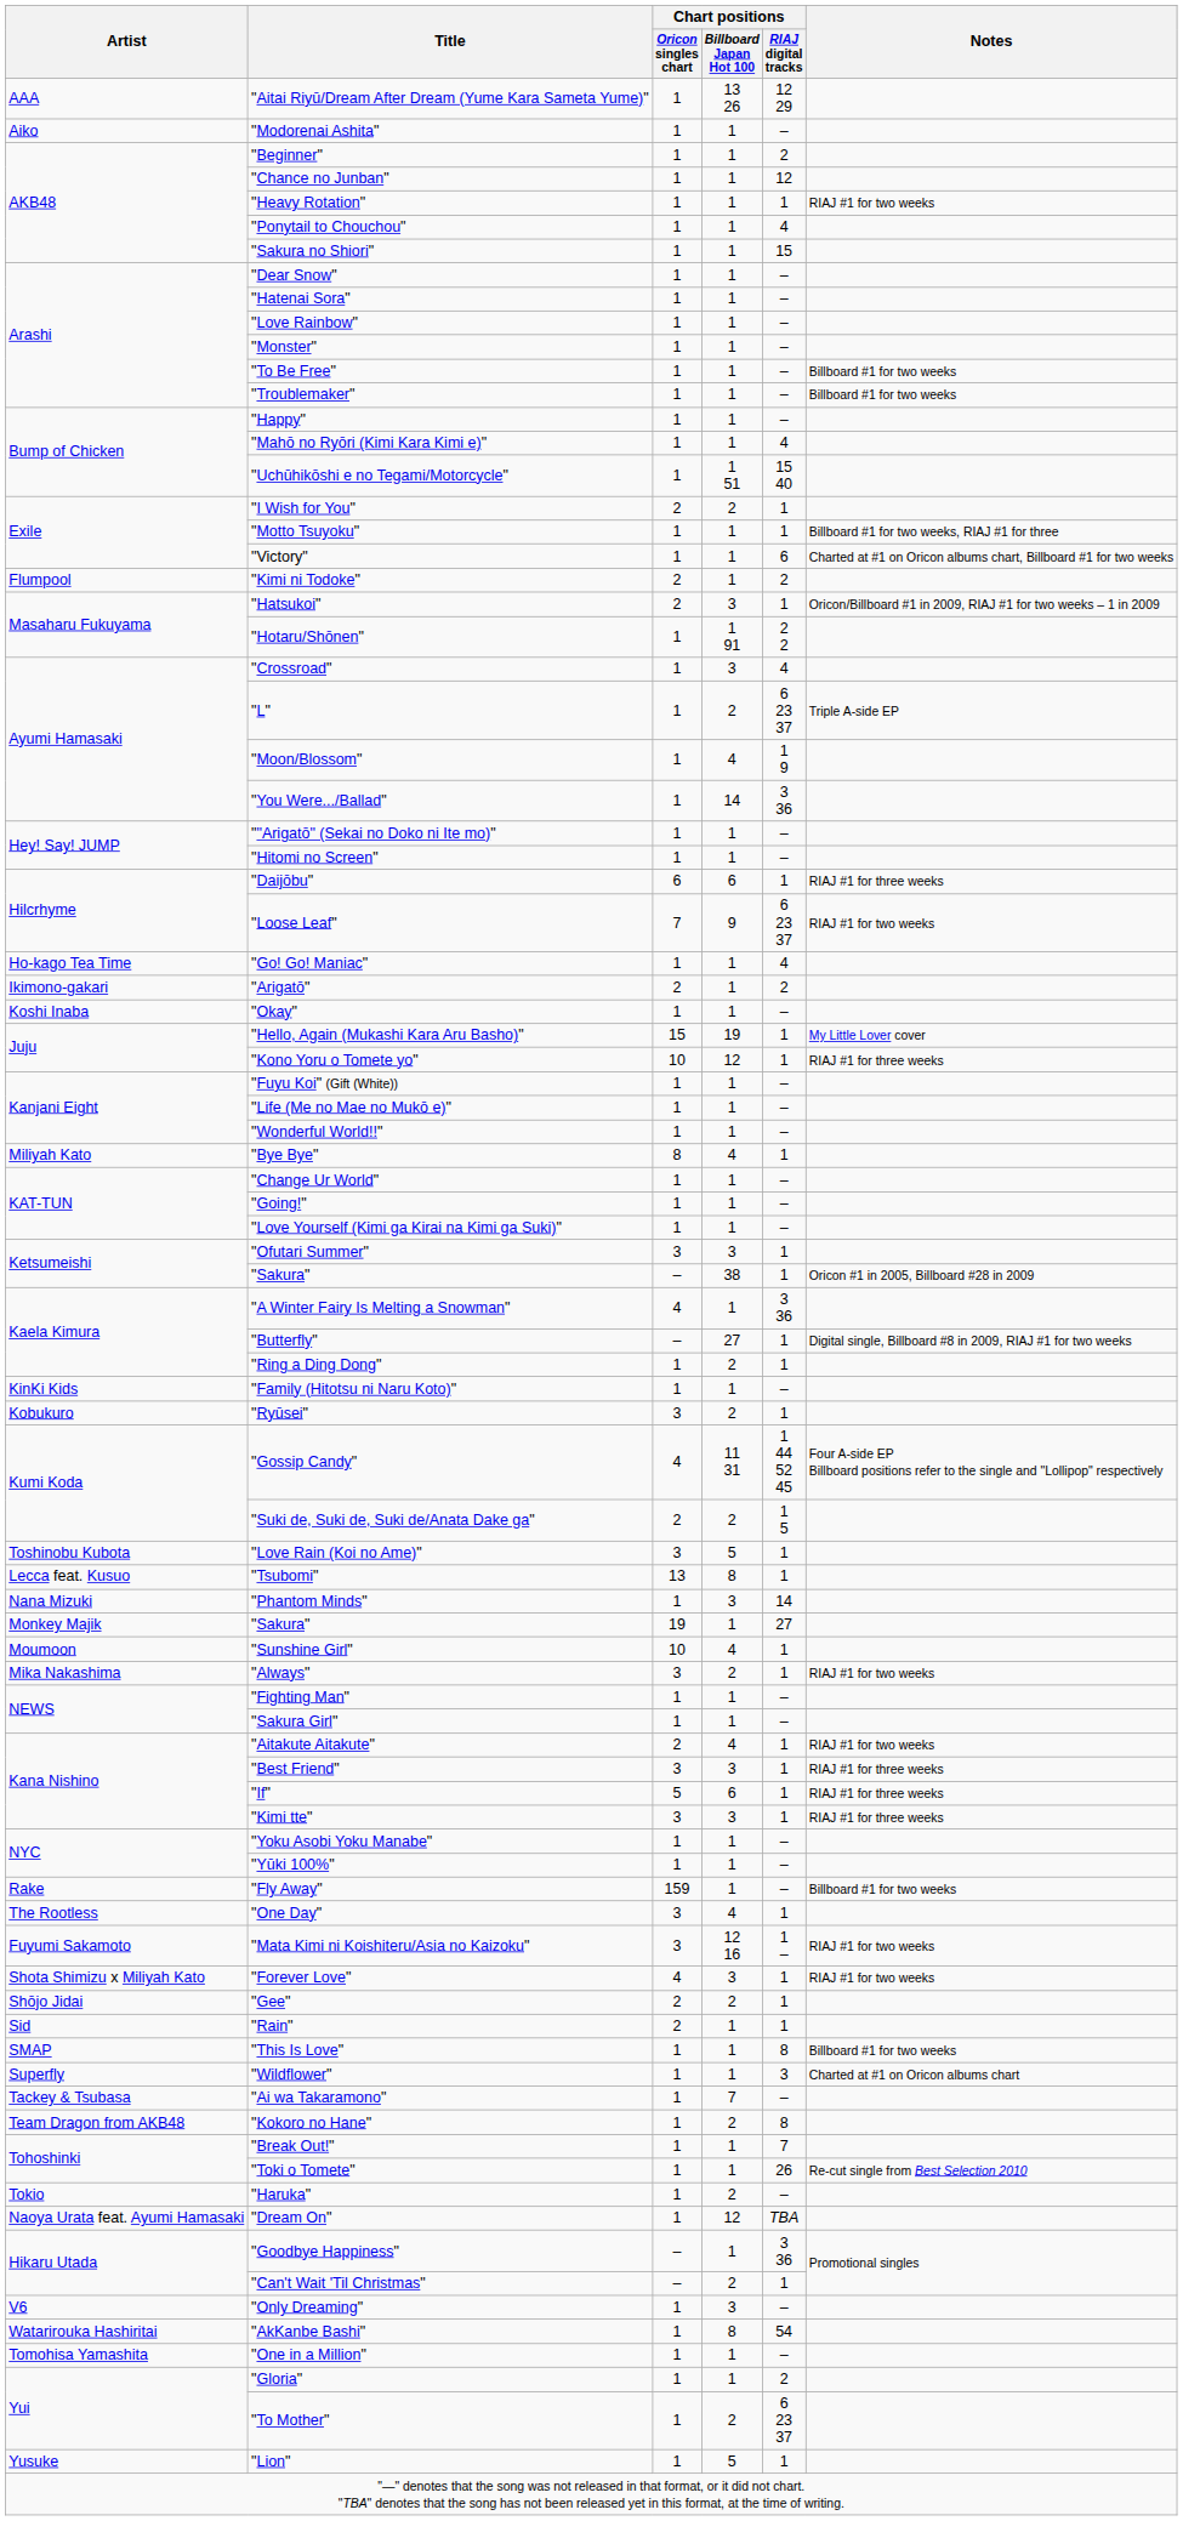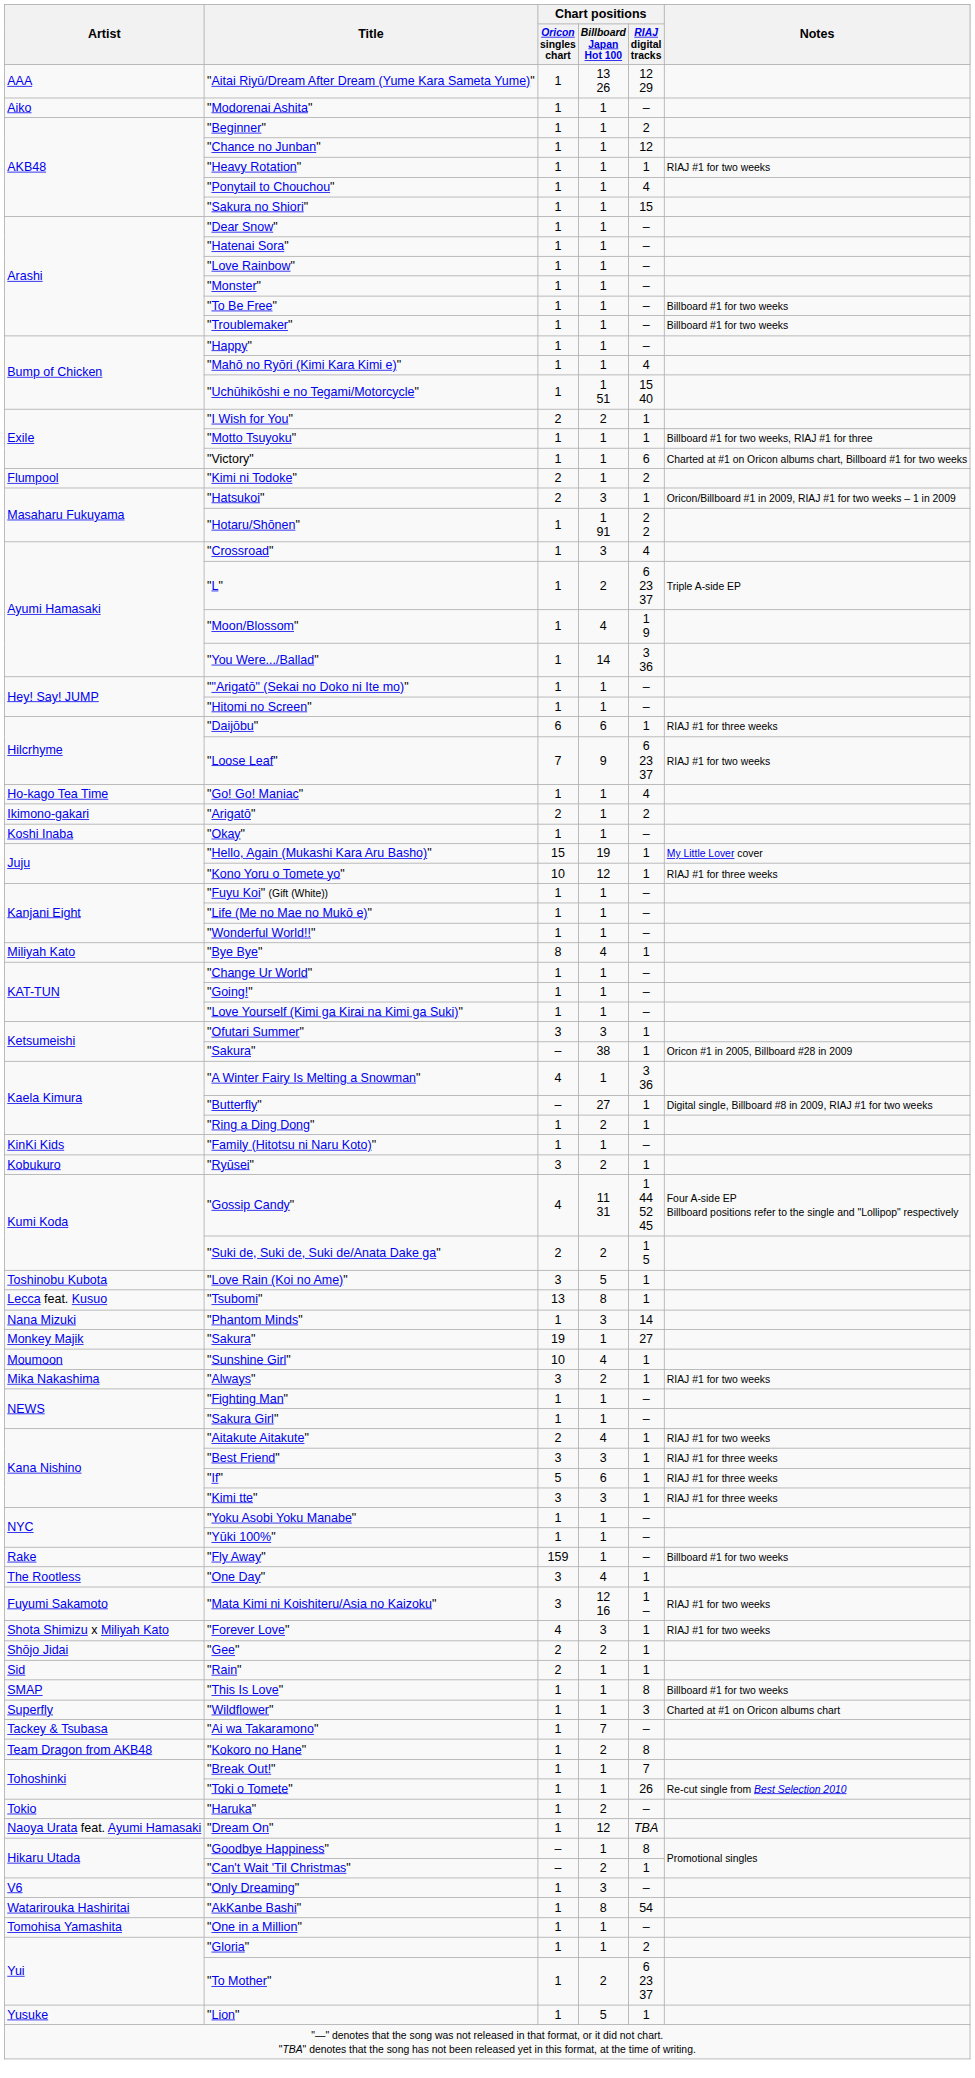 <table class="wikitable" style="text-align:center">
 <tr bgcolor="#CCCCCC">
 <th rowspan="2">Artist</th>
 <th rowspan="2">Title</th>
 <th colspan="3">Chart positions</th>
 <th rowspan="2">Notes</th>
 </tr>
 <tr style="font-size:smaller;">
 <th width="35"><em><a href='#'>Oricon</a></em> singles chart<br></th>
 <th width="35"><em>Billboard</em> <a href='#'>Japan Hot 100</a><br></th>
 <th width="35"><em><a href='#'>RIAJ</a></em> digital tracks<br></th>
 </tr>
 <tr>
 <td align="left"><a href='#'>AAA</a></td>
 <td align="left">"<a href='#'>Aitai Riyū/Dream After Dream (Yume Kara Sameta Yume)</a>"</td>
 <td>1</td>
 <td>13<br>26</td>
 <td>12<br>29</td>
 <td></td>
 </tr>
 <tr>
 <td align="left"><a href='#'>Aiko</a></td>
 <td align="left">"<a href='#'>Modorenai Ashita</a>"</td>
 <td>1</td>
 <td>1</td>
 <td>–</td>
 <td></td>
 </tr>
 <tr>
 <td align="left" rowspan="5"><a href='#'>AKB48</a></td>
 <td align="left">"<a href='#'>Beginner</a>"</td>
 <td>1</td>
 <td>1</td>
 <td>2</td>
 <td align="left"></td>
 </tr>
 <tr>
 <td align="left">"<a href='#'>Chance no Junban</a>"</td>
 <td>1</td>
 <td>1</td>
 <td>12</td>
 <td align="left"></td>
 </tr>
 <tr>
 <td align="left">"<a href='#'>Heavy Rotation</a>"</td>
 <td>1</td>
 <td>1</td>
 <td>1</td>
 <td align="left"><small>RIAJ #1 for two weeks</small></td>
 </tr>
 <tr>
 <td align="left">"<a href='#'>Ponytail to Chouchou</a>"</td>
 <td>1</td>
 <td>1</td>
 <td>4</td>
 <td></td>
 </tr>
 <tr>
 <td align="left">"<a href='#'>Sakura no Shiori</a>"</td>
 <td>1</td>
 <td>1</td>
 <td>15</td>
 <td></td>
 </tr>
 <tr>
 <td align="left" rowspan="6"><a href='#'>Arashi</a></td>
 <td align="left">"<a href='#'>Dear Snow</a>"</td>
 <td>1</td>
 <td>1</td>
 <td>–</td>
 <td align="left"></td>
 </tr>
 <tr>
 <td align="left">"<a href='#'>Hatenai Sora</a>"</td>
 <td>1</td>
 <td>1</td>
 <td>–</td>
 <td align="left"></td>
 </tr>
 <tr>
 <td align="left">"<a href='#'>Love Rainbow</a>"</td>
 <td>1</td>
 <td>1</td>
 <td>–</td>
 <td align="left"></td>
 </tr>
 <tr>
 <td align="left">"<a href='#'>Monster</a>"</td>
 <td>1</td>
 <td>1</td>
 <td>–</td>
 <td align="left"></td>
 </tr>
 <tr>
 <td align="left">"<a href='#'>To Be Free</a>"</td>
 <td>1</td>
 <td>1</td>
 <td>–</td>
 <td align="left"><small>Billboard #1 for two weeks</small></td>
 </tr>
 <tr>
 <td align="left">"<a href='#'>Troublemaker</a>"</td>
 <td>1</td>
 <td>1</td>
 <td>–</td>
 <td align="left"><small>Billboard #1 for two weeks</small></td>
 </tr>
 <tr>
 <td align="left" rowspan="3"><a href='#'>Bump of Chicken</a></td>
 <td align="left">"<a href='#'>Happy</a>"</td>
 <td>1</td>
 <td>1</td>
 <td>–</td>
 <td align="left"></td>
 </tr>
 <tr>
 <td align="left">"<a href='#'>Mahō no Ryōri (Kimi Kara Kimi e)</a>"</td>
 <td>1</td>
 <td>1</td>
 <td>4</td>
 <td align="left"></td>
 </tr>
 <tr>
 <td align="left">"<a href='#'>Uchūhikōshi e no Tegami/Motorcycle</a>"</td>
 <td>1</td>
 <td>1<br>51</td>
 <td>15<br>40</td>
 <td align="left"></td>
 </tr>
 <tr>
 <td align="left" rowspan="3"><a href='#'>Exile</a></td>
 <td align="left">"<a href='#'>I Wish for You</a>"</td>
 <td>2</td>
 <td>2</td>
 <td>1</td>
 <td align="left"></td>
 </tr>
 <tr>
 <td align="left">"<a href='#'>Motto Tsuyoku</a>"</td>
 <td>1</td>
 <td>1</td>
 <td>1</td>
 <td align="left"><small>Billboard #1 for two weeks, RIAJ #1 for three</small></td>
 </tr>
 <tr>
 <td align="left">"Victory"</td>
 <td>1</td>
 <td>1</td>
 <td>6</td>
 <td align="left"><small>Charted at #1 on Oricon albums chart, Billboard #1 for two weeks</small></td>
 </tr>
 <tr>
 <td align="left"><a href='#'>Flumpool</a></td>
 <td align="left">"<a href='#'>Kimi ni Todoke</a>"</td>
 <td>2</td>
 <td>1</td>
 <td>2</td>
 <td align="left"></td>
 </tr>
 <tr>
 <td align="left" rowspan="2"><a href='#'>Masaharu Fukuyama</a></td>
 <td align="left">"<a href='#'>Hatsukoi</a>"</td>
 <td>2</td>
 <td>3</td>
 <td>1</td>
 <td align="left"><small>Oricon/Billboard #1 in 2009, RIAJ #1 for two weeks – 1 in 2009</small></td>
 </tr>
 <tr>
 <td align="left">"<a href='#'>Hotaru/Shōnen</a>"</td>
 <td>1</td>
 <td>1<br>91</td>
 <td>2<br>2</td>
 <td align="left"></td>
 </tr>
 <tr>
 <td align="left" rowspan="4"><a href='#'>Ayumi Hamasaki</a></td>
 <td align="left">"<a href='#'>Crossroad</a>"</td>
 <td>1</td>
 <td>3</td>
 <td>4</td>
 <td></td>
 </tr>
 <tr>
 <td align="left">"<a href='#'>L</a>"</td>
 <td>1</td>
 <td>2</td>
 <td>6<br>23<br>37</td>
 <td align="left"><small>Triple A-side EP</small></td>
 </tr>
 <tr>
 <td align="left">"<a href='#'>Moon/Blossom</a>"</td>
 <td>1</td>
 <td>4</td>
 <td>1<br>9</td>
 <td></td>
 </tr>
 <tr>
 <td align="left">"<a href='#'>You Were.../Ballad</a>"</td>
 <td>1</td>
 <td>14</td>
 <td>3<br>36</td>
 <td></td>
 </tr>
 <tr>
 <td align="left" rowspan="2"><a href='#'>Hey! Say! JUMP</a></td>
 <td align="left">"<a href='#'>"Arigatō" (Sekai no Doko ni Ite mo)</a>"</td>
 <td>1</td>
 <td>1</td>
 <td>–</td>
 <td></td>
 </tr>
 <tr>
 <td align="left">"<a href='#'>Hitomi no Screen</a>"</td>
 <td>1</td>
 <td>1</td>
 <td>–</td>
 <td></td>
 </tr>
 <tr>
 <td align="left" rowspan="2"><a href='#'>Hilcrhyme</a></td>
 <td align="left">"<a href='#'>Daijōbu</a>"</td>
 <td>6</td>
 <td>6</td>
 <td>1</td>
 <td align="left"><small>RIAJ #1 for three weeks</small></td>
 </tr>
 <tr>
 <td align="left">"<a href='#'>Loose Leaf</a>"</td>
 <td>7</td>
 <td>9</td>
 <td>6<br>23<br>37</td>
 <td align="left"><small>RIAJ #1 for two weeks</small></td>
 </tr>
 <tr>
 <td align="left"><a href='#'>Ho-kago Tea Time</a></td>
 <td align="left">"<a href='#'>Go! Go! Maniac</a>"</td>
 <td>1</td>
 <td>1</td>
 <td>4</td>
 <td align="left"></td>
 </tr>
 <tr>
 <td align="left"><a href='#'>Ikimono-gakari</a></td>
 <td align="left">"<a href='#'>Arigatō</a>"</td>
 <td>2</td>
 <td>1</td>
 <td>2</td>
 <td align="left"></td>
 </tr>
 <tr>
 <td align="left"><a href='#'>Koshi Inaba</a></td>
 <td align="left">"<a href='#'>Okay</a>"</td>
 <td>1</td>
 <td>1</td>
 <td>–</td>
 <td align="left"></td>
 </tr>
 <tr>
 <td align="left" rowspan="2"><a href='#'>Juju</a></td>
 <td align="left">"<a href='#'>Hello, Again (Mukashi Kara Aru Basho)</a>"</td>
 <td>15</td>
 <td>19</td>
 <td>1</td>
 <td align="left"><small><a href='#'>My Little Lover</a> cover</small></td>
 </tr>
 <tr>
 <td align="left">"<a href='#'>Kono Yoru o Tomete yo</a>"</td>
 <td>10</td>
 <td>12</td>
 <td>1</td>
 <td align="left"><small>RIAJ #1 for three weeks</small></td>
 </tr>
 <tr>
 <td align="left" rowspan="3"><a href='#'>Kanjani Eight</a></td>
 <td align="left">"<a href='#'>Fuyu Koi</a>" <small>(Gift (White))</small></td>
 <td>1</td>
 <td>1</td>
 <td>–</td>
 <td></td>
 </tr>
 <tr>
 <td align="left">"<a href='#'>Life (Me no Mae no Mukō e)</a>"</td>
 <td>1</td>
 <td>1</td>
 <td>–</td>
 <td align="left"></td>
 </tr>
 <tr>
 <td align="left">"<a href='#'>Wonderful World!!</a>"</td>
 <td>1</td>
 <td>1</td>
 <td>–</td>
 <td align="left"></td>
 </tr>
 <tr>
 <td align="left"><a href='#'>Miliyah Kato</a></td>
 <td align="left">"<a href='#'>Bye Bye</a>"</td>
 <td>8</td>
 <td>4</td>
 <td>1</td>
 <td align="left"></td>
 </tr>
 <tr>
 <td align="left" rowspan="3"><a href='#'>KAT-TUN</a></td>
 <td align="left">"<a href='#'>Change Ur World</a>"</td>
 <td>1</td>
 <td>1</td>
 <td>–</td>
 <td></td>
 </tr>
 <tr>
 <td align="left">"<a href='#'>Going!</a>"</td>
 <td>1</td>
 <td>1</td>
 <td>–</td>
 <td></td>
 </tr>
 <tr>
 <td align="left">"<a href='#'>Love Yourself (Kimi ga Kirai na Kimi ga Suki)</a>"</td>
 <td>1</td>
 <td>1</td>
 <td>–</td>
 <td></td>
 </tr>
 <tr>
 <td align="left" rowspan="2"><a href='#'>Ketsumeishi</a></td>
 <td align="left">"<a href='#'>Ofutari Summer</a>"</td>
 <td>3</td>
 <td>3</td>
 <td>1</td>
 <td align="left"></td>
 </tr>
 <tr>
 <td align="left">"<a href='#'>Sakura</a>"</td>
 <td>–</td>
 <td>38</td>
 <td>1</td>
 <td align="left"><small>Oricon #1 in 2005, Billboard #28 in 2009</small></td>
 </tr>
 <tr>
 <td align="left" rowspan="3"><a href='#'>Kaela Kimura</a></td>
 <td align="left">"<a href='#'>A Winter Fairy Is Melting a Snowman</a>"</td>
 <td>4</td>
 <td>1</td>
 <td>3<br>36</td>
 <td align="left"></td>
 </tr>
 <tr>
 <td align="left">"<a href='#'>Butterfly</a>"</td>
 <td>–</td>
 <td>27</td>
 <td>1</td>
 <td align="left"><small>Digital single, Billboard #8 in 2009, RIAJ #1 for two weeks</small></td>
 </tr>
 <tr>
 <td align="left">"<a href='#'>Ring a Ding Dong</a>"</td>
 <td>1</td>
 <td>2</td>
 <td>1</td>
 <td align="left"></td>
 </tr>
 <tr>
 <td align="left"><a href='#'>KinKi Kids</a></td>
 <td align="left">"<a href='#'>Family (Hitotsu ni Naru Koto)</a>"</td>
 <td>1</td>
 <td>1</td>
 <td>–</td>
 <td align="left"></td>
 </tr>
 <tr>
 <td align="left"><a href='#'>Kobukuro</a></td>
 <td align="left">"<a href='#'>Ryūsei</a>"</td>
 <td>3</td>
 <td>2</td>
 <td>1</td>
 <td align="left"></td>
 </tr>
 <tr>
 <td align="left" rowspan="2"><a href='#'>Kumi Koda</a></td>
 <td align="left">"<a href='#'>Gossip Candy</a>"</td>
 <td>4</td>
 <td>11<br>31</td>
 <td>1<br>44<br>52<br>45</td>
 <td align="left"><small>Four A-side EP<br>Billboard positions refer to the single and "Lollipop" respectively</small></td>
 </tr>
 <tr>
 <td align="left">"<a href='#'>Suki de, Suki de, Suki de/Anata Dake ga</a>"</td>
 <td>2</td>
 <td>2</td>
 <td>1<br>5</td>
 <td align="left"></td>
 </tr>
 <tr>
 <td align="left"><a href='#'>Toshinobu Kubota</a></td>
 <td align="left">"<a href='#'>Love Rain (Koi no Ame)</a>"</td>
 <td>3</td>
 <td>5</td>
 <td>1</td>
 <td align="left"></td>
 </tr>
 <tr>
 <td align="left"><a href='#'>Lecca</a> feat. <a href='#'>Kusuo</a></td>
 <td align="left">"<a href='#'>Tsubomi</a>"</td>
 <td>13</td>
 <td>8</td>
 <td>1</td>
 <td></td>
 </tr>
 <tr>
 <td align="left"><a href='#'>Nana Mizuki</a></td>
 <td align="left">"<a href='#'>Phantom Minds</a>"</td>
 <td>1</td>
 <td>3</td>
 <td>14</td>
 <td></td>
 </tr>
 <tr>
 <td align="left"><a href='#'>Monkey Majik</a></td>
 <td align="left">"<a href='#'>Sakura</a>"</td>
 <td>19</td>
 <td>1</td>
 <td>27</td>
 <td align="left"></td>
 </tr>
 <tr>
 <td align="left"><a href='#'>Moumoon</a></td>
 <td align="left">"<a href='#'>Sunshine Girl</a>"</td>
 <td>10</td>
 <td>4</td>
 <td>1</td>
 <td align="left"></td>
 </tr>
 <tr>
 <td align="left"><a href='#'>Mika Nakashima</a></td>
 <td align="left">"<a href='#'>Always</a>"</td>
 <td>3</td>
 <td>2</td>
 <td>1</td>
 <td align="left"><small>RIAJ #1 for two weeks</small></td>
 </tr>
 <tr>
 <td align="left" rowspan="2"><a href='#'>NEWS</a></td>
 <td align="left">"<a href='#'>Fighting Man</a>"</td>
 <td>1</td>
 <td>1</td>
 <td>–</td>
 <td align="left"></td>
 </tr>
 <tr>
 <td align="left">"<a href='#'>Sakura Girl</a>"</td>
 <td>1</td>
 <td>1</td>
 <td>–</td>
 <td align="left"></td>
 </tr>
 <tr>
 <td align="left" rowspan="4"><a href='#'>Kana Nishino</a></td>
 <td align="left">"<a href='#'>Aitakute Aitakute</a>"</td>
 <td>2</td>
 <td>4</td>
 <td>1</td>
 <td align="left"><small>RIAJ #1 for two weeks</small></td>
 </tr>
 <tr>
 <td align="left">"<a href='#'>Best Friend</a>"</td>
 <td>3</td>
 <td>3</td>
 <td>1</td>
 <td align="left"><small>RIAJ #1 for three weeks</small></td>
 </tr>
 <tr>
 <td align="left">"<a href='#'>If</a>"</td>
 <td>5</td>
 <td>6</td>
 <td>1</td>
 <td align="left"><small>RIAJ #1 for three weeks</small></td>
 </tr>
 <tr>
 <td align="left">"<a href='#'>Kimi tte</a>"</td>
 <td>3</td>
 <td>3</td>
 <td>1</td>
 <td align="left"><small>RIAJ #1 for three weeks</small></td>
 </tr>
 <tr>
 <td align="left" rowspan="2"><a href='#'>NYC</a></td>
 <td align="left">"<a href='#'>Yoku Asobi Yoku Manabe</a>"</td>
 <td>1</td>
 <td>1</td>
 <td>–</td>
 <td align="left"></td>
 </tr>
 <tr>
 <td align="left">"<a href='#'>Yūki 100%</a>"</td>
 <td>1</td>
 <td>1</td>
 <td>–</td>
 <td align="left"></td>
 </tr>
 <tr>
 <td align="left"><a href='#'>Rake</a></td>
 <td align="left">"<a href='#'>Fly Away</a>"</td>
 <td>159</td>
 <td>1</td>
 <td>–</td>
 <td align="left"><small>Billboard #1 for two weeks</small></td>
 </tr>
 <tr>
 <td align="left"><a href='#'>The Rootless</a></td>
 <td align="left">"<a href='#'>One Day</a>"</td>
 <td>3</td>
 <td>4</td>
 <td>1</td>
 <td align="left"></td>
 </tr>
 <tr>
 <td align="left"><a href='#'>Fuyumi Sakamoto</a></td>
 <td align="left">"<a href='#'>Mata Kimi ni Koishiteru/Asia no Kaizoku</a>"</td>
 <td>3</td>
 <td>12<br>16</td>
 <td>1<br>–</td>
 <td align="left"><small>RIAJ #1 for two weeks</small></td>
 </tr>
 <tr>
 <td align="left"><a href='#'>Shota Shimizu</a> x <a href='#'>Miliyah Kato</a></td>
 <td align="left">"<a href='#'>Forever Love</a>"</td>
 <td>4</td>
 <td>3</td>
 <td>1</td>
 <td align="left"><small>RIAJ #1 for two weeks</small></td>
 </tr>
 <tr>
 <td align="left"><a href='#'>Shōjo Jidai</a></td>
 <td align="left">"<a href='#'>Gee</a>"</td>
 <td>2</td>
 <td>2</td>
 <td>1</td>
 <td align="left"></td>
 </tr>
 <tr>
 <td align="left"><a href='#'>Sid</a></td>
 <td align="left">"<a href='#'>Rain</a>"</td>
 <td>2</td>
 <td>1</td>
 <td>1</td>
 <td align="left"></td>
 </tr>
 <tr>
 <td align="left"><a href='#'>SMAP</a></td>
 <td align="left">"<a href='#'>This Is Love</a>"</td>
 <td>1</td>
 <td>1</td>
 <td>8</td>
 <td align="left"><small>Billboard #1 for two weeks</small></td>
 </tr>
 <tr>
 <td align="left"><a href='#'>Superfly</a></td>
 <td align="left">"<a href='#'>Wildflower</a>"</td>
 <td>1</td>
 <td>1</td>
 <td>3</td>
 <td align="left"><small>Charted at #1 on Oricon albums chart</small></td>
 </tr>
 <tr>
 <td align="left"><a href='#'>Tackey & Tsubasa</a></td>
 <td align="left">"<a href='#'>Ai wa Takaramono</a>"</td>
 <td>1</td>
 <td>7</td>
 <td>–</td>
 <td align="left"></td>
 </tr>
 <tr>
 <td align="left"><a href='#'>Team Dragon from AKB48</a></td>
 <td align="left">"<a href='#'>Kokoro no Hane</a>"</td>
 <td>1</td>
 <td>2</td>
 <td>8</td>
 <td align="left"></td>
 </tr>
 <tr>
 <td align="left" rowspan="2"><a href='#'>Tohoshinki</a></td>
 <td align="left">"<a href='#'>Break Out!</a>"</td>
 <td>1</td>
 <td>1</td>
 <td>7</td>
 <td></td>
 </tr>
 <tr>
 <td align="left">"<a href='#'>Toki o Tomete</a>"</td>
 <td>1</td>
 <td>1</td>
 <td>26</td>
 <td align="left"><small>Re-cut single from <em><a href='#'>Best Selection 2010</a></em></small></td>
 </tr>
 <tr>
 <td align="left"><a href='#'>Tokio</a></td>
 <td align="left">"<a href='#'>Haruka</a>"</td>
 <td>1</td>
 <td>2</td>
 <td>–</td>
 <td align="left"></td>
 </tr>
 <tr>
 <td align="left"><a href='#'>Naoya Urata</a> feat. <a href='#'>Ayumi Hamasaki</a></td>
 <td align="left">"<a href='#'>Dream On</a>"</td>
 <td>1</td>
 <td>12</td>
 <td><em>TBA</em></td>
 <td align="left"></td>
 </tr>
 <tr>
 <td align="left" rowspan="2"><a href='#'>Hikaru Utada</a></td>
 <td align="left">"<a href='#'>Goodbye Happiness</a>"</td>
 <td>–</td>
 <td>1</td>
-<td>3<br>36</td>
+<td>8</td>
 <td align="left" rowspan="2"><small>Promotional singles</small></td>
 </tr>
 <tr>
 <td align="left">"<a href='#'>Can't Wait 'Til Christmas</a>"</td>
 <td>–</td>
 <td>2</td>
 <td>1</td>
 </tr>
 <tr>
 <td align="left"><a href='#'>V6</a></td>
 <td align="left">"<a href='#'>Only Dreaming</a>"</td>
 <td>1</td>
 <td>3</td>
 <td>–</td>
 <td></td>
 </tr>
 <tr>
 <td align="left"><a href='#'>Watarirouka Hashiritai</a></td>
 <td align="left">"<a href='#'>AkKanbe Bashi</a>"</td>
 <td>1</td>
 <td>8</td>
 <td>54</td>
 <td></td>
 </tr>
 <tr>
 <td align="left"><a href='#'>Tomohisa Yamashita</a></td>
 <td align="left">"<a href='#'>One in a Million</a>"</td>
 <td>1</td>
 <td>1</td>
 <td>–</td>
 <td></td>
 </tr>
 <tr>
 <td align="left" rowspan="2"><a href='#'>Yui</a></td>
 <td align="left">"<a href='#'>Gloria</a>"</td>
 <td>1</td>
 <td>1</td>
 <td>2</td>
 <td></td>
 </tr>
 <tr>
 <td align="left">"<a href='#'>To Mother</a>"</td>
 <td>1</td>
 <td>2</td>
 <td>6<br>23<br>37</td>
 <td></td>
 </tr>
 <tr>
 <td align="left"><a href='#'>Yusuke</a></td>
 <td align="left">"<a href='#'>Lion</a>"</td>
 <td>1</td>
 <td>5</td>
 <td>1</td>
 <td></td>
 </tr>
 <tr>
 <td align="center" colspan="6"><small>"—" denotes that the song was not released in that format, or it did not chart.<br>"<em>TBA</em>" denotes that the song has not been released yet in this format, at the time of writing.</small></td>
 </tr>
 </table>
